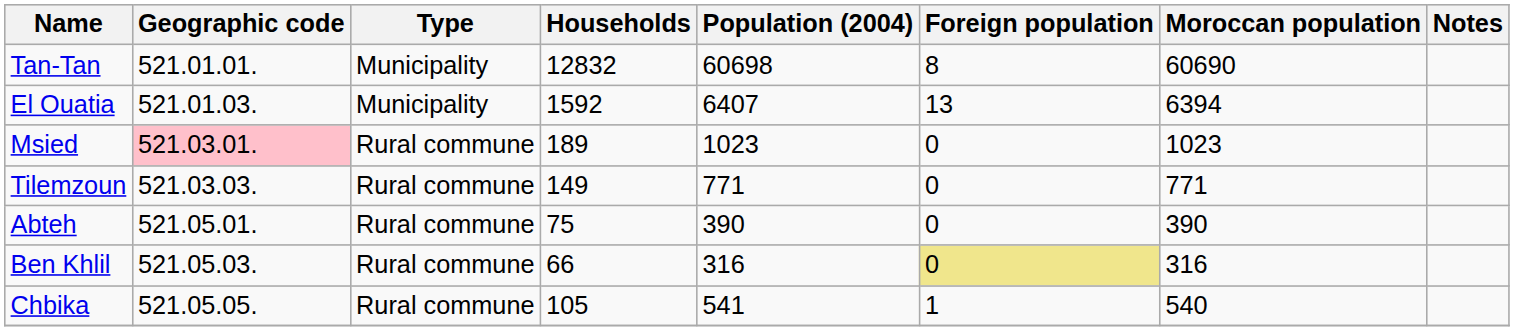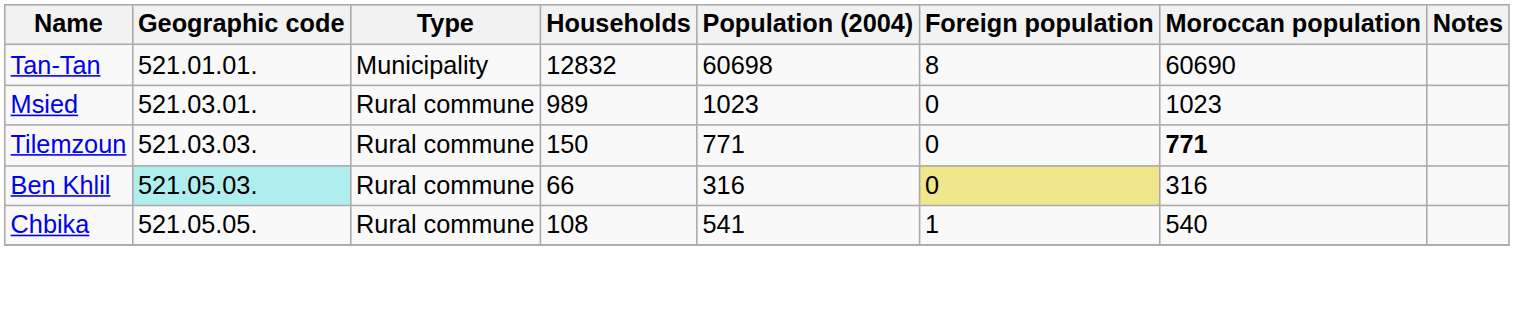 <table class="wikitable sortable">
 <tr>
 <th>Name</th>
 <th>Geographic code</th>
 <th>Type</th>
 <th>Households</th>
 <th>Population (2004)</th>
 <th>Foreign population</th>
 <th>Moroccan population</th>
 <th>Notes</th>
 </tr>
 <tr>
 <td><a href='#'>Tan-Tan</a></td>
 <td>521.01.01.</td>
 <td>Municipality</td>
 <td>12832</td>
 <td>60698</td>
 <td>8</td>
 <td>60690</td>
 <td></td>
 </tr>
 <tr>
-<td><a href='#'>El Ouatia</a></td>
-<td>521.01.03.</td>
-<td>Municipality</td>
-<td>1592</td>
-<td>6407</td>
-<td>13</td>
-<td>6394</td>
-<td></td>
-</tr>
-<tr>
 <td><a href='#'>Msied</a></td>
-<td style="background: pink;">521.03.01.</td>
+<td>521.03.01.</td>
 <td>Rural commune</td>
-<td>189</td>
+<td>989</td>
 <td>1023</td>
 <td>0</td>
 <td>1023</td>
 <td></td>
 </tr>
 <tr>
 <td><a href='#'>Tilemzoun</a></td>
 <td>521.03.03.</td>
 <td>Rural commune</td>
-<td>149</td>
+<td>150</td>
 <td>771</td>
 <td>0</td>
-<td>771</td>
-<td></td>
-</tr>
-<tr>
-<td><a href='#'>Abteh</a></td>
-<td>521.05.01.</td>
-<td>Rural commune</td>
-<td>75</td>
-<td>390</td>
-<td>0</td>
-<td>390</td>
+<td><strong>771</strong></td>
 <td></td>
 </tr>
 <tr>
 <td><a href='#'>Ben Khlil</a></td>
-<td>521.05.03.</td>
+<td style="background: paleturquoise;">521.05.03.</td>
 <td>Rural commune</td>
 <td>66</td>
 <td>316</td>
 <td style="background: khaki;">0</td>
 <td>316</td>
 <td></td>
 </tr>
 <tr>
 <td><a href='#'>Chbika</a></td>
 <td>521.05.05.</td>
 <td>Rural commune</td>
-<td>105</td>
+<td>108</td>
 <td>541</td>
 <td>1</td>
 <td>540</td>
 <td></td>
 </tr>
 <tr>
 </tr>
 </table>
